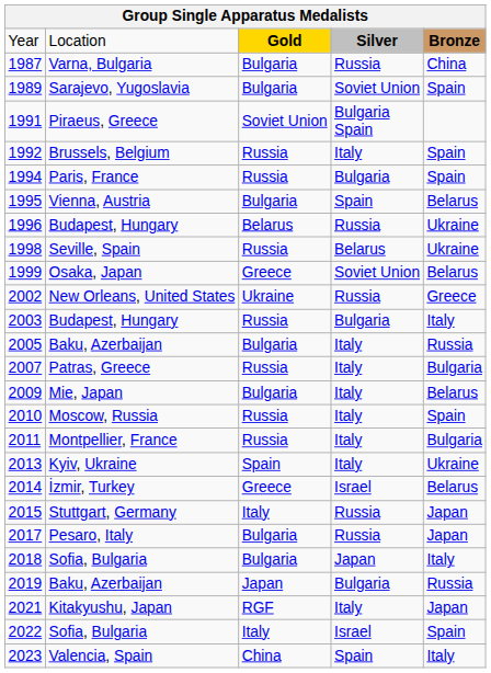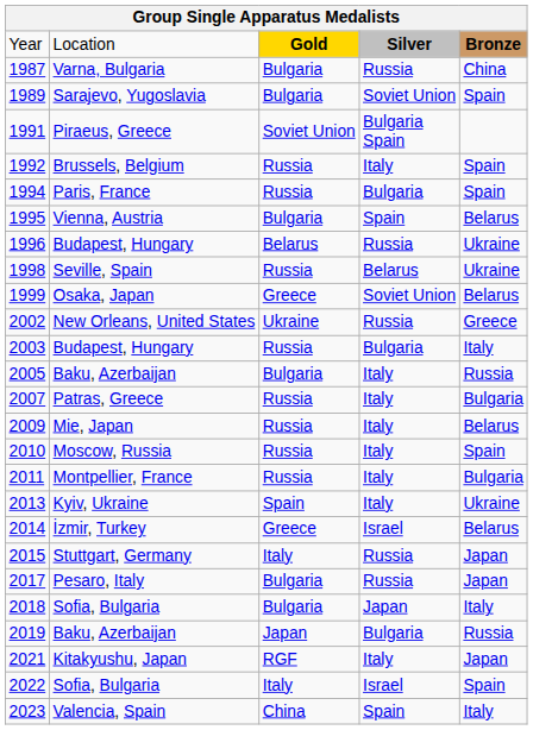 <table class="wikitable">
 <tr>
 <th colspan=5 align="center"><strong>Group Single Apparatus Medalists</strong></th>
 </tr>
 <tr>
 <td>Year</td>
 <td>Location</td>
 <td style="text-align:center;background-color:gold;"><strong>Gold</strong></td>
 <td style="text-align:center;background-color:silver;"><strong>Silver</strong></td>
 <td style="text-align:center;background-color:#CC9966;"><strong>Bronze</strong></td>
 </tr>
 <tr>
 <td><a href='#'>1987</a></td>
 <td> <a href='#'>Varna, Bulgaria</a></td>
 <td> <a href='#'>Bulgaria</a></td>
 <td> <a href='#'>Russia</a></td>
 <td> <a href='#'>China</a></td>
 </tr>
 <tr>
 <td><a href='#'>1989</a></td>
 <td> <a href='#'>Sarajevo</a>, <a href='#'>Yugoslavia</a></td>
 <td> <a href='#'>Bulgaria</a></td>
 <td> <a href='#'>Soviet Union</a></td>
 <td> <a href='#'>Spain</a></td>
 </tr>
 <tr>
 <td><a href='#'>1991</a></td>
 <td> <a href='#'>Piraeus</a>, <a href='#'>Greece</a></td>
 <td> <a href='#'>Soviet Union</a></td>
 <td> <a href='#'>Bulgaria</a><br> <a href='#'>Spain</a></td>
 <td></td>
 </tr>
 <tr>
 <td><a href='#'>1992</a></td>
 <td> <a href='#'>Brussels</a>, <a href='#'>Belgium</a></td>
 <td> <a href='#'>Russia</a></td>
 <td> <a href='#'>Italy</a></td>
 <td> <a href='#'>Spain</a></td>
 </tr>
 <tr>
 <td><a href='#'>1994</a></td>
 <td> <a href='#'>Paris</a>, <a href='#'>France</a></td>
 <td> <a href='#'>Russia</a></td>
 <td> <a href='#'>Bulgaria</a></td>
 <td> <a href='#'>Spain</a></td>
 </tr>
 <tr>
 <td><a href='#'>1995</a></td>
 <td> <a href='#'>Vienna</a>, <a href='#'>Austria</a></td>
 <td> <a href='#'>Bulgaria</a></td>
 <td> <a href='#'>Spain</a></td>
 <td> <a href='#'>Belarus</a></td>
 </tr>
 <tr>
 <td><a href='#'>1996</a></td>
 <td> <a href='#'>Budapest</a>, <a href='#'>Hungary</a></td>
 <td> <a href='#'>Belarus</a></td>
 <td> <a href='#'>Russia</a></td>
 <td> <a href='#'>Ukraine</a></td>
 </tr>
 <tr>
 <td><a href='#'>1998</a></td>
 <td> <a href='#'>Seville</a>, <a href='#'>Spain</a></td>
 <td> <a href='#'>Russia</a></td>
 <td> <a href='#'>Belarus</a></td>
 <td> <a href='#'>Ukraine</a></td>
 </tr>
 <tr>
 <td><a href='#'>1999</a></td>
 <td> <a href='#'>Osaka</a>, <a href='#'>Japan</a></td>
 <td> <a href='#'>Greece</a></td>
 <td> <a href='#'>Soviet Union</a></td>
 <td> <a href='#'>Belarus</a></td>
 </tr>
 <tr>
 <td><a href='#'>2002</a></td>
 <td> <a href='#'>New Orleans</a>, <a href='#'>United States</a></td>
 <td> <a href='#'>Ukraine</a></td>
 <td> <a href='#'>Russia</a></td>
 <td> <a href='#'>Greece</a></td>
 </tr>
 <tr>
 <td><a href='#'>2003</a></td>
 <td> <a href='#'>Budapest</a>, <a href='#'>Hungary</a></td>
 <td> <a href='#'>Russia</a></td>
 <td> <a href='#'>Bulgaria</a></td>
 <td> <a href='#'>Italy</a></td>
 </tr>
 <tr>
 <td><a href='#'>2005</a></td>
 <td> <a href='#'>Baku</a>, <a href='#'>Azerbaijan</a></td>
 <td> <a href='#'>Bulgaria</a></td>
 <td> <a href='#'>Italy</a></td>
 <td> <a href='#'>Russia</a></td>
 </tr>
 <tr>
 <td><a href='#'>2007</a></td>
 <td> <a href='#'>Patras</a>, <a href='#'>Greece</a></td>
 <td> <a href='#'>Russia</a></td>
 <td> <a href='#'>Italy</a></td>
 <td> <a href='#'>Bulgaria</a></td>
 </tr>
 <tr>
 <td><a href='#'>2009</a></td>
 <td> <a href='#'>Mie</a>, <a href='#'>Japan</a></td>
-<td> <a href='#'>Bulgaria</a></td>
+<td> <a href='#'>Russia</a></td>
 <td> <a href='#'>Italy</a></td>
 <td> <a href='#'>Belarus</a></td>
 </tr>
 <tr>
 <td><a href='#'>2010</a></td>
 <td> <a href='#'>Moscow</a>, <a href='#'>Russia</a></td>
 <td> <a href='#'>Russia</a></td>
 <td> <a href='#'>Italy</a></td>
 <td> <a href='#'>Spain</a></td>
 </tr>
 <tr>
 <td><a href='#'>2011</a></td>
 <td> <a href='#'>Montpellier</a>, <a href='#'>France</a></td>
 <td> <a href='#'>Russia</a></td>
 <td> <a href='#'>Italy</a></td>
 <td> <a href='#'>Bulgaria</a></td>
 </tr>
 <tr>
 <td><a href='#'>2013</a></td>
 <td> <a href='#'>Kyiv</a>, <a href='#'>Ukraine</a></td>
 <td> <a href='#'>Spain</a></td>
 <td> <a href='#'>Italy</a></td>
 <td> <a href='#'>Ukraine</a></td>
 </tr>
 <tr>
 <td><a href='#'>2014</a></td>
 <td> <a href='#'>İzmir</a>, <a href='#'>Turkey</a></td>
 <td> <a href='#'>Greece</a></td>
 <td> <a href='#'>Israel</a></td>
 <td> <a href='#'>Belarus</a></td>
 </tr>
 <tr>
 <td><a href='#'>2015</a></td>
 <td> <a href='#'>Stuttgart</a>, <a href='#'>Germany</a></td>
 <td> <a href='#'>Italy</a></td>
 <td> <a href='#'>Russia</a></td>
 <td> <a href='#'>Japan</a></td>
 </tr>
 <tr>
 <td><a href='#'>2017</a></td>
 <td> <a href='#'>Pesaro</a>, <a href='#'>Italy</a></td>
 <td> <a href='#'>Bulgaria</a></td>
 <td> <a href='#'>Russia</a></td>
 <td> <a href='#'>Japan</a></td>
 </tr>
 <tr>
 <td><a href='#'>2018</a></td>
 <td> <a href='#'>Sofia</a>, <a href='#'>Bulgaria</a></td>
 <td> <a href='#'>Bulgaria</a></td>
 <td> <a href='#'>Japan</a></td>
 <td> <a href='#'>Italy</a></td>
 </tr>
 <tr>
 <td><a href='#'>2019</a></td>
 <td> <a href='#'>Baku</a>, <a href='#'>Azerbaijan</a></td>
 <td> <a href='#'>Japan</a></td>
 <td> <a href='#'>Bulgaria</a></td>
 <td> <a href='#'>Russia</a></td>
 </tr>
 <tr>
 <td><a href='#'>2021</a></td>
 <td> <a href='#'>Kitakyushu</a>, <a href='#'>Japan</a></td>
 <td><a href='#'>RGF</a></td>
 <td> <a href='#'>Italy</a></td>
 <td> <a href='#'>Japan</a></td>
 </tr>
 <tr>
 <td><a href='#'>2022</a></td>
 <td> <a href='#'>Sofia</a>, <a href='#'>Bulgaria</a></td>
 <td> <a href='#'>Italy</a></td>
 <td> <a href='#'>Israel</a></td>
 <td> <a href='#'>Spain</a></td>
 </tr>
 <tr>
 <td><a href='#'>2023</a></td>
 <td> <a href='#'>Valencia</a>, <a href='#'>Spain</a></td>
 <td> <a href='#'>China</a></td>
 <td> <a href='#'>Spain</a></td>
 <td> <a href='#'>Italy</a></td>
 </tr>
 </table>
